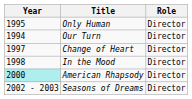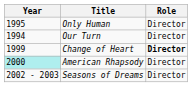 <table class="wikitable sortable">
 <tr>
 <th>Year</th>
 <th>Title</th>
 <th>Role</th>
 </tr>
 <tr>
 <td>1995</td>
 <td><em>Only Human</em></td>
 <td>Director</td>
 </tr>
 <tr>
 <td>1994</td>
 <td><em>Our Turn</em></td>
 <td>Director</td>
 </tr>
 <tr>
-<td>1997</td>
+<td>1999</td>
 <td><em>Change of Heart</em></td>
-<td>Director</td>
-</tr>
-<tr>
-<td>1998</td>
-<td><em>In the Mood</em></td>
-<td>Director</td>
+<td><strong>Director</strong></td>
 </tr>
 <tr>
 <td style="background: paleturquoise;">2000</td>
 <td><em>American Rhapsody</em></td>
 <td>Director</td>
 </tr>
 <tr>
 <td>2002 - 2003</td>
 <td><em>Seasons of Dreams</em></td>
 <td>Director</td>
 </tr>
 </table>
